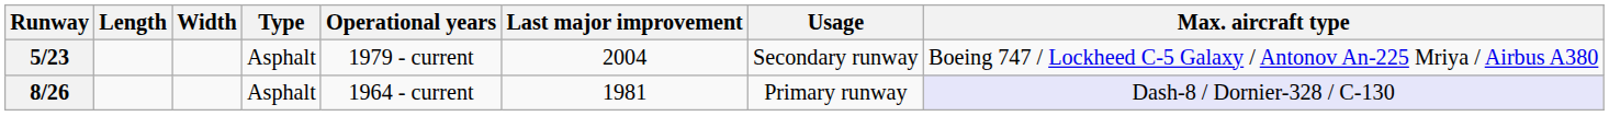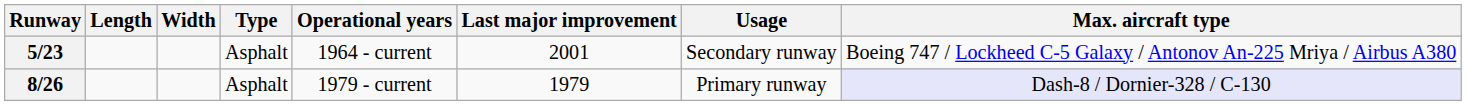 <table style="text-align: center;" class="wikitable">
 <tr>
 <th>Runway</th>
 <th>Length</th>
 <th>Width</th>
 <th>Type</th>
 <th>Operational years</th>
 <th>Last major improvement</th>
 <th>Usage</th>
 <th>Max. aircraft type</th>
 </tr>
 <tr>
 <th>5/23</th>
 <td></td>
 <td></td>
 <td>Asphalt</td>
-<td>1979 - current</td>
-<td>2004</td>
+<td>1964 - current</td>
+<td>2001</td>
 <td>Secondary runway</td>
 <td>Boeing 747 / <a href='#'>Lockheed C-5 Galaxy</a> / <a href='#'>Antonov An-225</a> Mriya / <a href='#'>Airbus A380</a></td>
 </tr>
 <tr>
 <th>8/26</th>
 <td></td>
 <td></td>
 <td>Asphalt</td>
-<td>1964 - current</td>
-<td>1981</td>
+<td>1979 - current</td>
+<td>1979</td>
 <td>Primary runway</td>
 <td style="background: lavender;">Dash-8 / Dornier-328 / C-130</td>
 </tr>
 </table>
